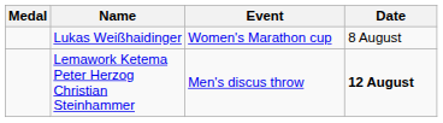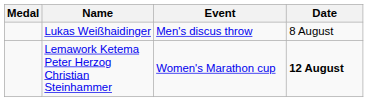 <table class="wikitable sortable" style="font-size:100%">
 <tr>
 <th>Medal</th>
 <th width=150>Name</th>
 <th width=180>Event</th>
 <th width=100>Date</th>
 </tr>
 <tr>
 <td></td>
 <td><a href='#'>Lukas Weißhaidinger</a></td>
-<td><a href='#'>Women's Marathon cup</a></td>
+<td><a href='#'>Men's discus throw</a></td>
 <td>8 August</td>
 </tr>
 <tr>
 <td></td>
 <td><a href='#'>Lemawork Ketema</a><br><a href='#'>Peter Herzog</a><br><a href='#'>Christian Steinhammer</a></td>
-<td><a href='#'>Men's discus throw</a></td>
+<td><a href='#'>Women's Marathon cup</a></td>
 <td><strong>12 August</strong></td>
 </tr>
 </table>
